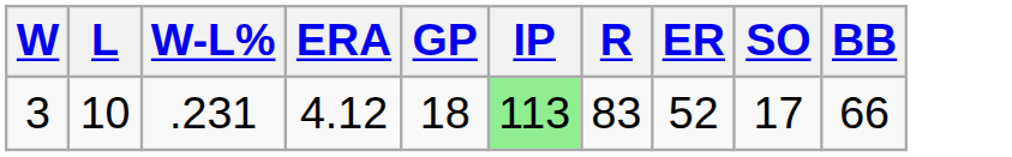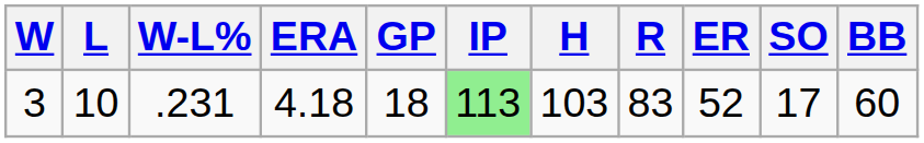 <table class="wikitable">
 <tr>
 <th><a href='#'>W</a></th>
 <th><a href='#'>L</a></th>
 <th><a href='#'>W-L%</a></th>
 <th><a href='#'>ERA</a></th>
 <th><a href='#'>GP</a></th>
 <th><a href='#'>IP</a></th>
+<th><a href='#'>H</a></th>
 <th><a href='#'>R</a></th>
 <th><a href='#'>ER</a></th>
 <th><a href='#'>SO</a></th>
 <th><a href='#'>BB</a></th>
 </tr>
 <tr align=center>
 <td>3</td>
 <td>10</td>
 <td>.231</td>
-<td>4.12</td>
+<td>4.18</td>
 <td>18</td>
 <td style="background: lightgreen;">113</td>
+<td>103</td>
 <td>83</td>
 <td>52</td>
 <td>17</td>
-<td>66</td>
+<td>60</td>
 </tr>
 </table>
